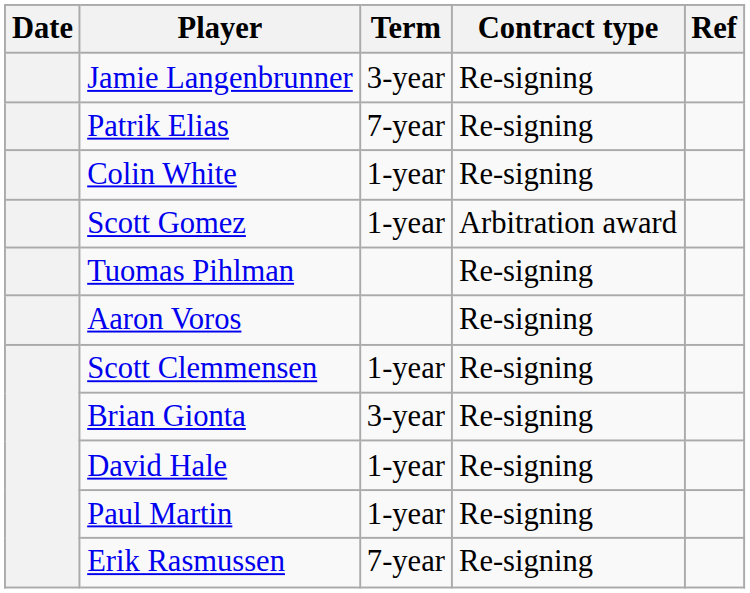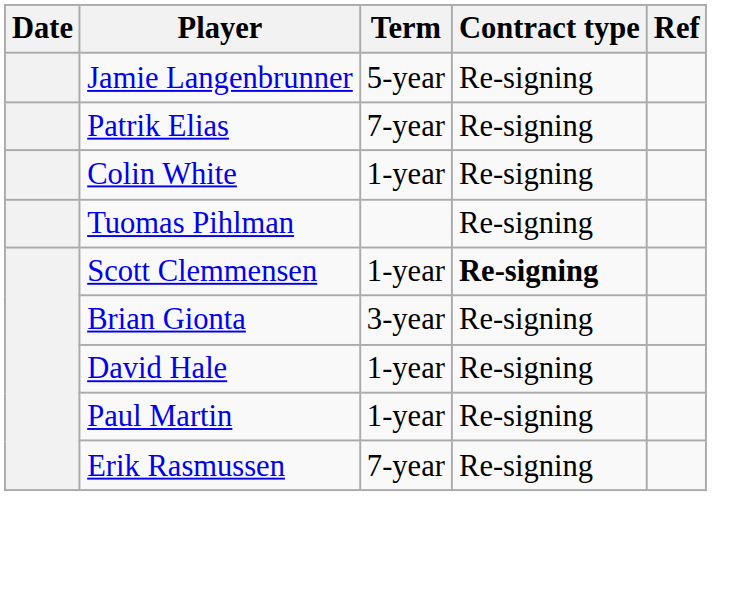 <table class="wikitable plainrowheaders">
 <tr style="background:#ddd; text-align:center;">
 <th>Date</th>
 <th>Player</th>
 <th>Term</th>
 <th>Contract type</th>
 <th>Ref</th>
 </tr>
 <tr>
 <th scope="row"></th>
 <td><a href='#'>Jamie Langenbrunner</a></td>
-<td>3-year</td>
+<td>5-year</td>
 <td>Re-signing</td>
 <td></td>
 </tr>
 <tr>
 <th scope="row"></th>
 <td><a href='#'>Patrik Elias</a></td>
 <td>7-year</td>
 <td>Re-signing</td>
 <td></td>
 </tr>
 <tr>
 <th scope="row"></th>
 <td><a href='#'>Colin White</a></td>
 <td>1-year</td>
 <td>Re-signing</td>
 <td></td>
 </tr>
 <tr>
 <th scope="row"></th>
-<td><a href='#'>Scott Gomez</a></td>
-<td>1-year</td>
-<td>Arbitration award</td>
-<td></td>
-</tr>
-<tr>
-<th scope="row"></th>
 <td><a href='#'>Tuomas Pihlman</a></td>
-<td></td>
-<td>Re-signing</td>
-<td></td>
-</tr>
-<tr>
-<th scope="row"></th>
-<td><a href='#'>Aaron Voros</a></td>
 <td></td>
 <td>Re-signing</td>
 <td></td>
 </tr>
 <tr>
 <th scope="row" rowspan=5></th>
 <td><a href='#'>Scott Clemmensen</a></td>
 <td>1-year</td>
-<td>Re-signing</td>
+<td><strong>Re-signing</strong></td>
 <td></td>
 </tr>
 <tr>
 <td><a href='#'>Brian Gionta</a></td>
 <td>3-year</td>
 <td>Re-signing</td>
 <td></td>
 </tr>
 <tr>
 <td><a href='#'>David Hale</a></td>
 <td>1-year</td>
 <td>Re-signing</td>
 <td></td>
 </tr>
 <tr>
 <td><a href='#'>Paul Martin</a></td>
 <td>1-year</td>
 <td>Re-signing</td>
 <td></td>
 </tr>
 <tr>
 <td><a href='#'>Erik Rasmussen</a></td>
 <td>7-year</td>
 <td>Re-signing</td>
 <td></td>
 </tr>
 </table>
